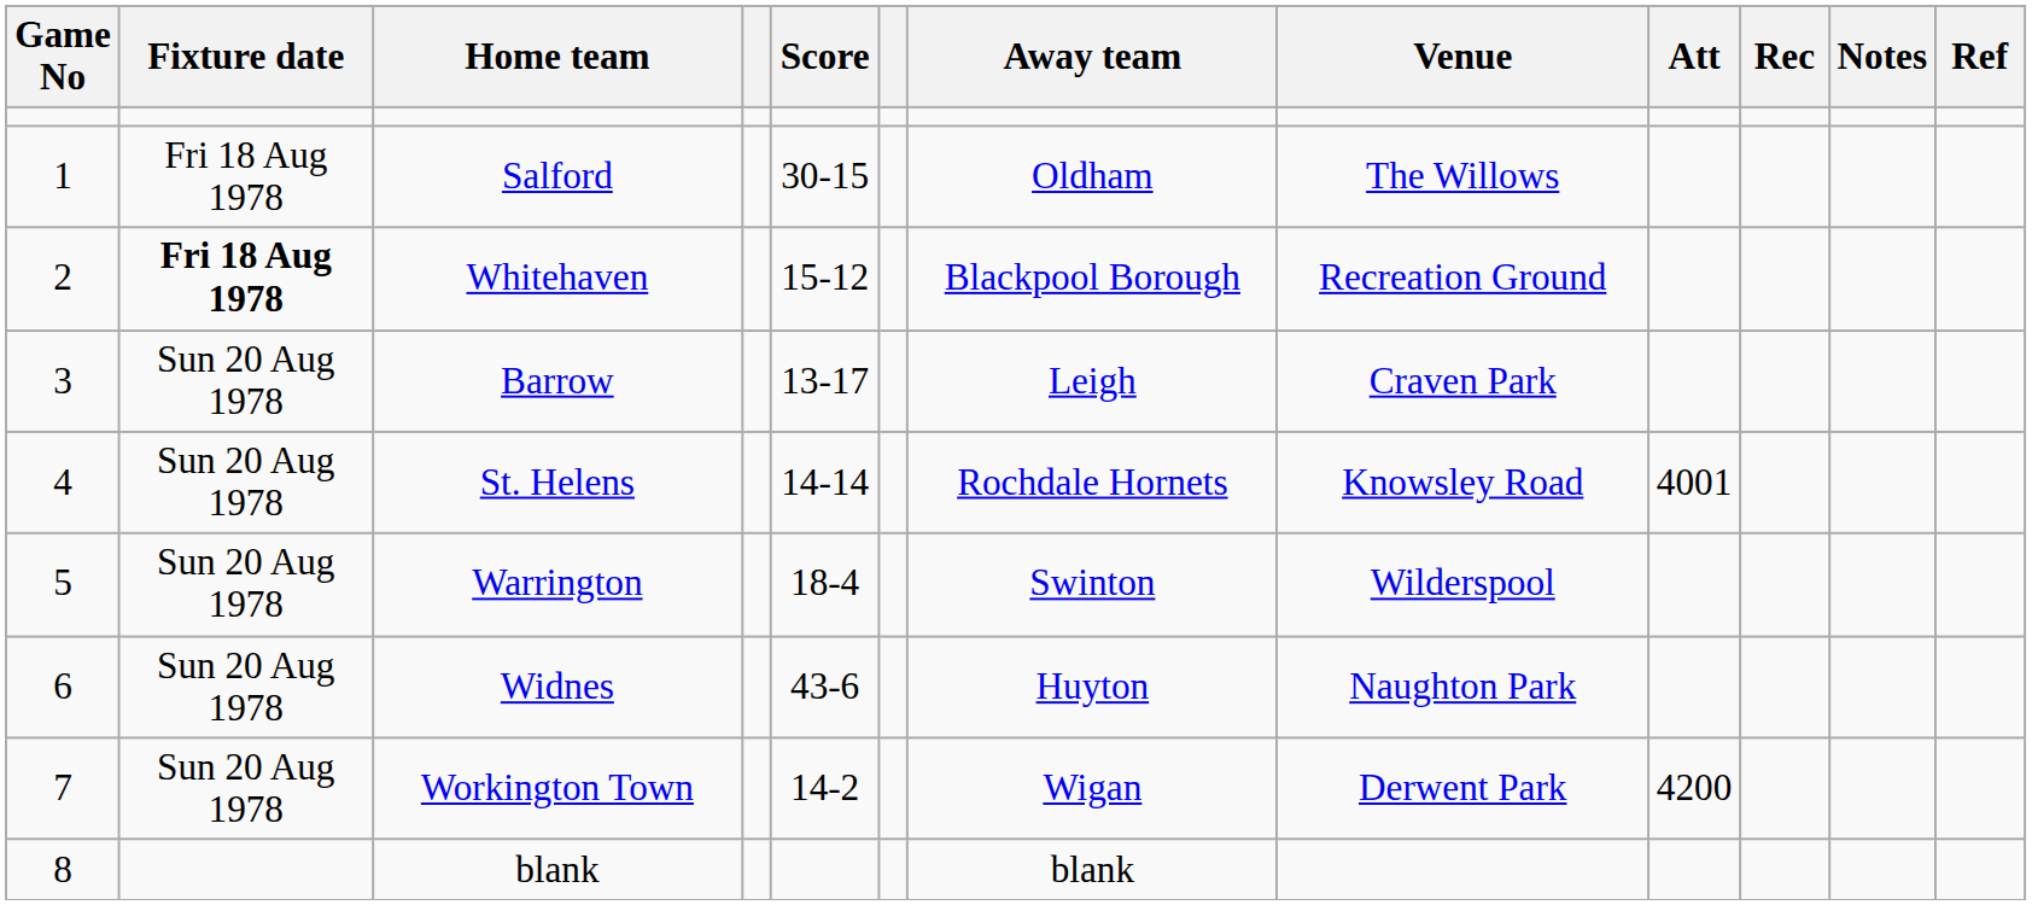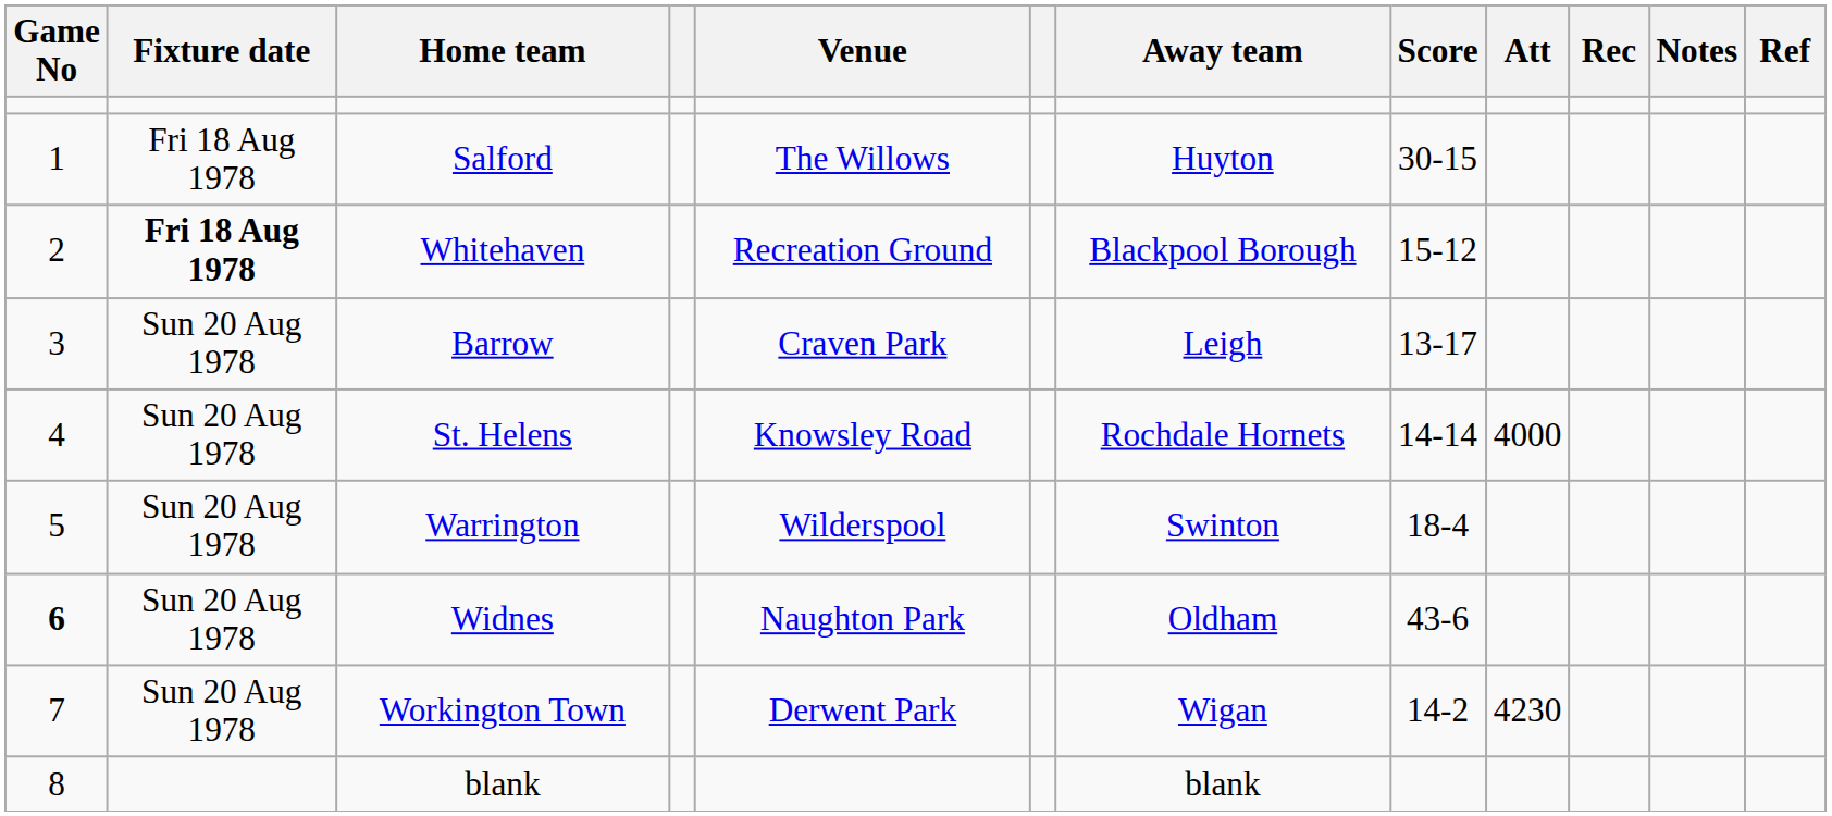 <table class="wikitable" style="text-align:center;">
 <tr>
 <th width=20 abbr="No">Game No</th>
 <th width=100 abbr="Date">Fixture date</th>
 <th width=150 abbr="Home team">Home team</th>
 <th width=5 abbr="space"></th>
-<th width=20 abbr="Score">Score</th>
+<th width=150 abbr="Venue">Venue</th>
 <th width=5 abbr="space"></th>
 <th width=150 abbr="Away team">Away team</th>
-<th width=150 abbr="Venue">Venue</th>
+<th width=20 abbr="Score">Score</th>
 <th width=30 abbr="Att">Att</th>
 <th width=30 abbr="Rec">Rec</th>
 <th width=20 abbr="Notes">Notes</th>
 <th width=30 abbr="Ref">Ref</th>
 </tr>
 <tr>
 <td></td>
 <td></td>
 <td></td>
 <td></td>
 <td></td>
 <td></td>
 <td></td>
 <td></td>
 <td></td>
 <td></td>
 <td></td>
 <td></td>
 </tr>
 <tr>
 <td>1</td>
 <td>Fri 18 Aug 1978</td>
 <td><a href='#'>Salford</a></td>
 <td></td>
+<td><a href='#'>The Willows</a></td>
+<td></td>
+<td><a href='#'>Huyton</a></td>
 <td>30-15</td>
-<td></td>
-<td><a href='#'>Oldham</a></td>
-<td><a href='#'>The Willows</a></td>
 <td></td>
 <td></td>
 <td></td>
 <td></td>
 </tr>
 <tr>
 <td>2</td>
 <td><strong>Fri 18 Aug 1978</strong></td>
 <td><a href='#'>Whitehaven</a></td>
 <td></td>
-<td>15-12</td>
+<td><a href='#'>Recreation Ground</a></td>
 <td></td>
 <td><a href='#'>Blackpool Borough</a></td>
-<td><a href='#'>Recreation Ground</a></td>
+<td>15-12</td>
 <td></td>
 <td></td>
 <td></td>
 <td></td>
 </tr>
 <tr>
 <td>3</td>
 <td>Sun 20 Aug 1978</td>
 <td><a href='#'>Barrow</a></td>
 <td></td>
-<td>13-17</td>
+<td><a href='#'>Craven Park</a></td>
 <td></td>
 <td><a href='#'>Leigh</a></td>
-<td><a href='#'>Craven Park</a></td>
+<td>13-17</td>
 <td></td>
 <td></td>
 <td></td>
 <td></td>
 </tr>
 <tr>
 <td>4</td>
 <td>Sun 20 Aug 1978</td>
 <td><a href='#'>St. Helens</a></td>
 <td></td>
-<td>14-14</td>
+<td><a href='#'>Knowsley Road</a></td>
 <td></td>
 <td><a href='#'>Rochdale Hornets</a></td>
-<td><a href='#'>Knowsley Road</a></td>
-<td>4001</td>
+<td>14-14</td>
+<td>4000</td>
 <td></td>
 <td></td>
 <td></td>
 </tr>
 <tr>
 <td>5</td>
 <td>Sun 20 Aug 1978</td>
 <td><a href='#'>Warrington</a></td>
 <td></td>
-<td>18-4</td>
+<td><a href='#'>Wilderspool</a></td>
 <td></td>
 <td><a href='#'>Swinton</a></td>
-<td><a href='#'>Wilderspool</a></td>
+<td>18-4</td>
 <td></td>
 <td></td>
 <td></td>
 <td></td>
 </tr>
 <tr>
-<td>6</td>
+<td><strong>6</strong></td>
 <td>Sun 20 Aug 1978</td>
 <td><a href='#'>Widnes</a></td>
 <td></td>
+<td><a href='#'>Naughton Park</a></td>
+<td></td>
+<td><a href='#'>Oldham</a></td>
 <td>43-6</td>
-<td></td>
-<td><a href='#'>Huyton</a></td>
-<td><a href='#'>Naughton Park</a></td>
 <td></td>
 <td></td>
 <td></td>
 <td></td>
 </tr>
 <tr>
 <td>7</td>
 <td>Sun 20 Aug 1978</td>
 <td><a href='#'>Workington Town</a></td>
 <td></td>
-<td>14-2</td>
+<td><a href='#'>Derwent Park</a></td>
 <td></td>
 <td><a href='#'>Wigan</a></td>
-<td><a href='#'>Derwent Park</a></td>
-<td>4200</td>
+<td>14-2</td>
+<td>4230</td>
 <td></td>
 <td></td>
 <td></td>
 </tr>
 <tr>
 <td>8</td>
 <td></td>
 <td>blank</td>
 <td></td>
 <td></td>
 <td></td>
 <td>blank</td>
 <td></td>
 <td></td>
 <td></td>
 <td></td>
 <td></td>
 </tr>
 </table>
